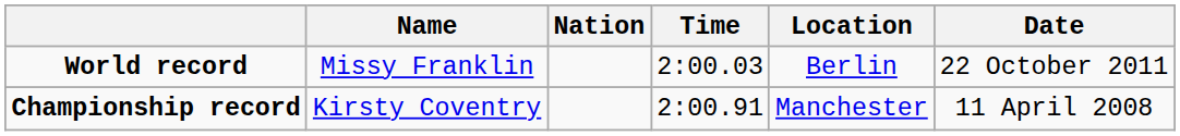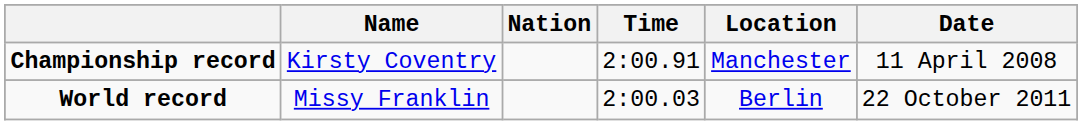 <table class=wikitable style=text-align:center>
 <tr>
 <th></th>
 <th>Name</th>
 <th>Nation</th>
 <th>Time</th>
 <th>Location</th>
 <th>Date</th>
 </tr>
 <tr>
+<td><strong>Championship record</strong></td>
+<td><a href='#'>Kirsty Coventry</a></td>
+<td></td>
+<td align=left>2:00.91</td>
+<td><a href='#'>Manchester</a></td>
+<td>11 April 2008</td>
+</tr>
+<tr>
 <td><strong>World record</strong></td>
 <td><a href='#'>Missy Franklin</a></td>
 <td></td>
 <td align=left>2:00.03</td>
 <td><a href='#'>Berlin</a></td>
 <td>22 October 2011</td>
 </tr>
-<tr>
-<td><strong>Championship record</strong></td>
-<td><a href='#'>Kirsty Coventry</a></td>
-<td></td>
-<td align=left>2:00.91</td>
-<td><a href='#'>Manchester</a></td>
-<td>11 April 2008</td>
-</tr>
 </table>
